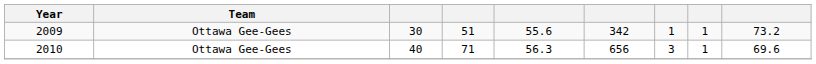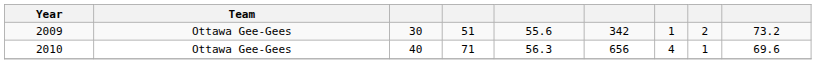 <table class="wikitable" style="text-align:center; width:60%;">
 <tr>
 <th>Year</th>
 <th>Team</th>
 <th></th>
 <th></th>
 <th></th>
 <th></th>
 <th></th>
 <th></th>
 <th></th>
 </tr>
 <tr>
 <td>2009</td>
 <td>Ottawa Gee-Gees</td>
 <td>30</td>
 <td>51</td>
 <td>55.6</td>
 <td>342</td>
 <td>1</td>
-<td>1</td>
+<td>2</td>
 <td>73.2</td>
 </tr>
 <tr style="background:white;">
 <td>2010</td>
 <td>Ottawa Gee-Gees</td>
 <td>40</td>
 <td>71</td>
 <td>56.3</td>
 <td>656</td>
-<td>3</td>
+<td>4</td>
 <td>1</td>
 <td>69.6</td>
 </tr>
 <tr>
 </tr>
 </table>
